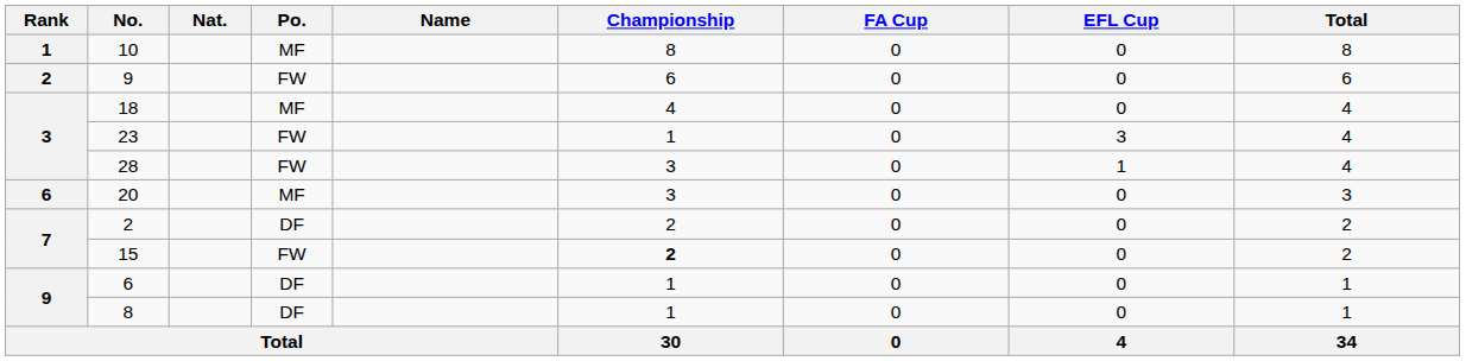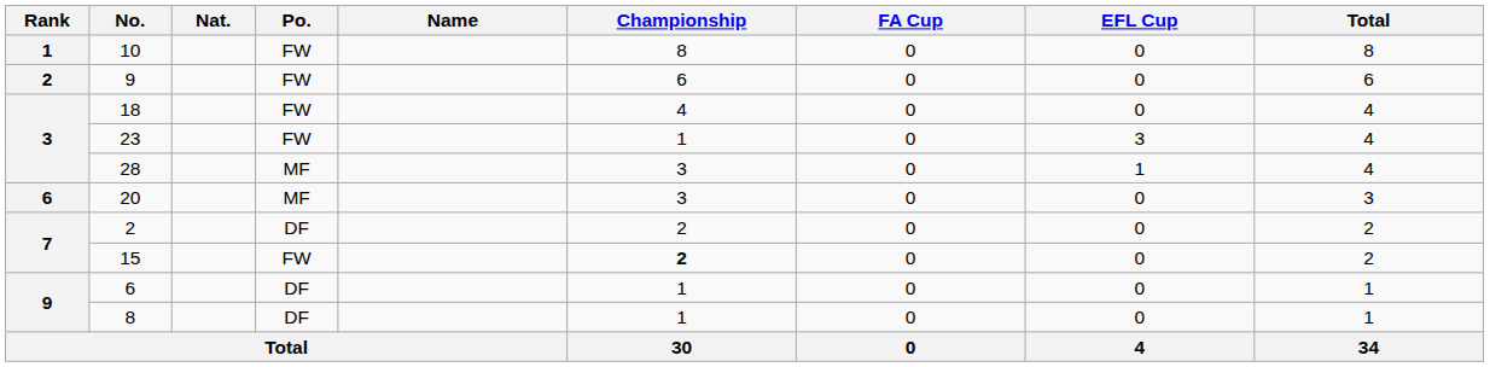 <table class="wikitable" style="text-align:center; font-size:95%; width:95%;">
 <tr>
 <th width=50px>Rank</th>
 <th width=50px>No.</th>
 <th width=50px>Nat.</th>
 <th width=50px>Po.</th>
 <th width=150px>Name</th>
 <th width=150px><a href='#'>Championship</a></th>
 <th width=150px><a href='#'>FA Cup</a></th>
 <th width=150px><a href='#'>EFL Cup</a></th>
 <th width=150px>Total</th>
 </tr>
 <tr>
 <th rowspan=1>1</th>
 <td>10</td>
 <td></td>
-<td>MF</td>
+<td>FW</td>
 <td></td>
 <td>8</td>
 <td>0</td>
 <td>0</td>
 <td>8</td>
 </tr>
 <tr>
 <th rowspan=1>2</th>
 <td>9</td>
 <td></td>
 <td>FW</td>
 <td></td>
 <td>6</td>
 <td>0</td>
 <td>0</td>
 <td>6</td>
 </tr>
 <tr>
 <th rowspan=3>3</th>
 <td>18</td>
 <td></td>
-<td>MF</td>
+<td>FW</td>
 <td></td>
 <td>4</td>
 <td>0</td>
 <td>0</td>
 <td>4</td>
 </tr>
 <tr>
 <td>23</td>
 <td></td>
 <td>FW</td>
 <td></td>
 <td>1</td>
 <td>0</td>
 <td>3</td>
 <td>4</td>
 </tr>
 <tr>
 <td>28</td>
 <td></td>
-<td>FW</td>
+<td>MF</td>
 <td></td>
 <td>3</td>
 <td>0</td>
 <td>1</td>
 <td>4</td>
 </tr>
 <tr>
 <th rowspan=1>6</th>
 <td>20</td>
 <td></td>
 <td>MF</td>
 <td></td>
 <td>3</td>
 <td>0</td>
 <td>0</td>
 <td>3</td>
 </tr>
 <tr>
 <th rowspan=2>7</th>
 <td>2</td>
 <td></td>
 <td>DF</td>
 <td></td>
 <td>2</td>
 <td>0</td>
 <td>0</td>
 <td>2</td>
 </tr>
 <tr>
 <td>15</td>
 <td></td>
 <td>FW</td>
 <td></td>
 <td><strong>2</strong></td>
 <td>0</td>
 <td>0</td>
 <td>2</td>
 </tr>
 <tr>
 <th rowspan=2>9</th>
 <td>6</td>
 <td></td>
 <td>DF</td>
 <td></td>
 <td>1</td>
 <td>0</td>
 <td>0</td>
 <td>1</td>
 </tr>
 <tr>
 <td>8</td>
 <td></td>
 <td>DF</td>
 <td></td>
 <td>1</td>
 <td>0</td>
 <td>0</td>
 <td>1</td>
 </tr>
 <tr>
 <th colspan=5>Total</th>
 <th>30</th>
 <th>0</th>
 <th>4</th>
 <th>34</th>
 </tr>
 </table>
